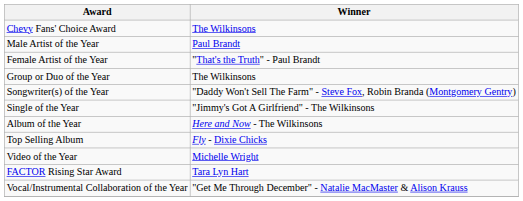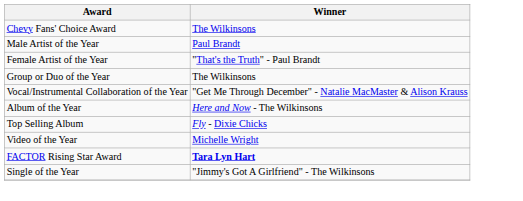 <table class="wikitable">
 <tr>
 <th>Award</th>
 <th>Winner</th>
 </tr>
 <tr>
 <td><a href='#'>Chevy</a> Fans' Choice Award</td>
 <td><a href='#'>The Wilkinsons</a></td>
 </tr>
 <tr>
 <td>Male Artist of the Year</td>
 <td><a href='#'>Paul Brandt</a></td>
 </tr>
 <tr>
 <td>Female Artist of the Year</td>
 <td>"<a href='#'>That's the Truth</a>" - Paul Brandt</td>
 </tr>
 <tr>
 <td>Group or Duo of the Year</td>
 <td>The Wilkinsons</td>
 </tr>
 <tr>
-<td>Songwriter(s) of the Year</td>
-<td>"Daddy Won't Sell The Farm" - <a href='#'>Steve Fox</a>, Robin Branda (<a href='#'>Montgomery Gentry</a>)</td>
-</tr>
-<tr>
-<td>Single of the Year</td>
-<td>"Jimmy's Got A Girlfriend" - The Wilkinsons</td>
+<td>Vocal/Instrumental Collaboration of the Year</td>
+<td>"Get Me Through December" - <a href='#'>Natalie MacMaster</a> & <a href='#'>Alison Krauss</a></td>
 </tr>
 <tr>
 <td>Album of the Year</td>
 <td><em><a href='#'>Here and Now</a></em> - The Wilkinsons</td>
 </tr>
 <tr>
 <td>Top Selling Album</td>
 <td><em><a href='#'>Fly</a></em> - <a href='#'>Dixie Chicks</a></td>
 </tr>
 <tr>
 <td>Video of the Year</td>
 <td><a href='#'>Michelle Wright</a></td>
 </tr>
 <tr>
 <td><a href='#'>FACTOR</a> Rising Star Award</td>
-<td><a href='#'>Tara Lyn Hart</a></td>
+<td><strong><a href='#'>Tara Lyn Hart</a></strong></td>
 </tr>
 <tr>
-<td>Vocal/Instrumental Collaboration of the Year</td>
-<td>"Get Me Through December" - <a href='#'>Natalie MacMaster</a> & <a href='#'>Alison Krauss</a></td>
+<td>Single of the Year</td>
+<td>"Jimmy's Got A Girlfriend" - The Wilkinsons</td>
 </tr>
 <tr>
 </tr>
 </table>
